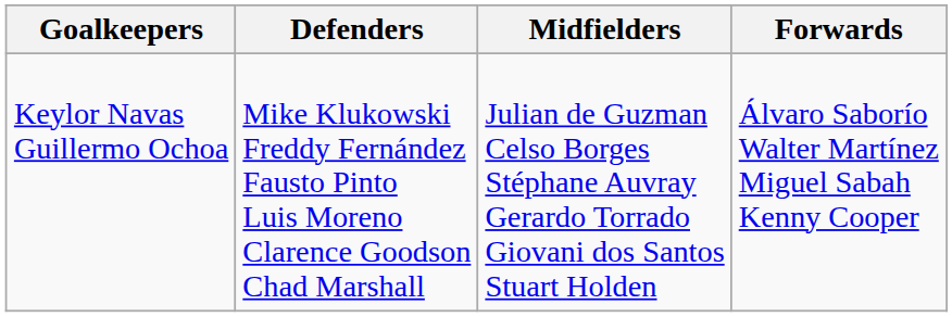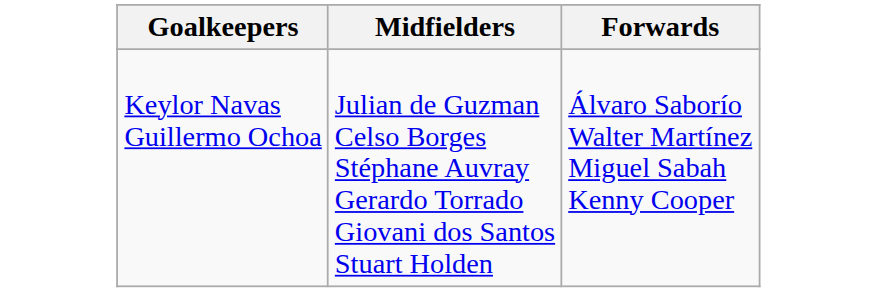 <table class="wikitable" style="margin: 0 auto;">
 <tr>
 <th>Goalkeepers</th>
-<th>Defenders</th>
 <th>Midfielders</th>
 <th>Forwards</th>
 </tr>
 <tr>
 <td align=left valign=top><br> <a href='#'>Keylor Navas</a><br> <a href='#'>Guillermo Ochoa</a></td>
-<td align=left valign=top><br> <a href='#'>Mike Klukowski</a><br> <a href='#'>Freddy Fernández</a><br> <a href='#'>Fausto Pinto</a><br> <a href='#'>Luis Moreno</a><br> <a href='#'>Clarence Goodson</a><br> <a href='#'>Chad Marshall</a></td>
 <td align=left valign=top><br> <a href='#'>Julian de Guzman</a><br> <a href='#'>Celso Borges</a><br> <a href='#'>Stéphane Auvray</a> <br> <a href='#'>Gerardo Torrado</a><br> <a href='#'>Giovani dos Santos</a><br> <a href='#'>Stuart Holden</a></td>
 <td align=left valign=top><br> <a href='#'>Álvaro Saborío</a><br> <a href='#'>Walter Martínez</a><br> <a href='#'>Miguel Sabah</a><br> <a href='#'>Kenny Cooper</a></td>
 </tr>
 </table>
